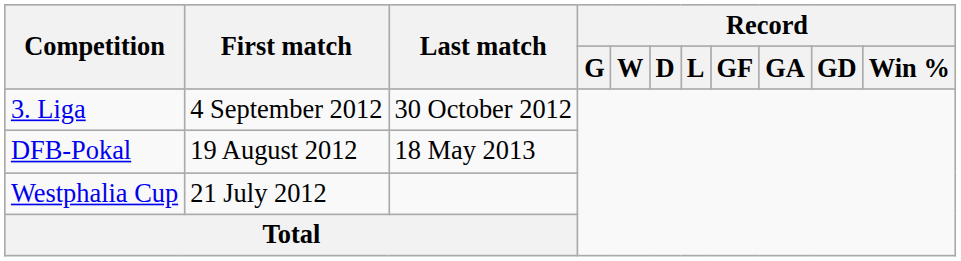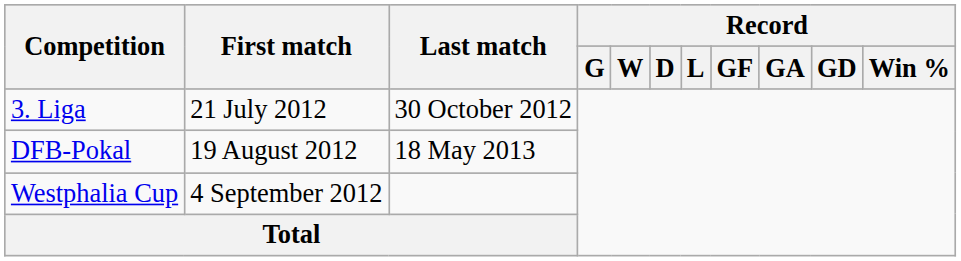 <table class="wikitable" style="text-align: center">
 <tr>
 <th rowspan="2">Competition</th>
 <th rowspan="2">First match</th>
 <th rowspan="2">Last match</th>
 <th colspan="8">Record</th>
 </tr>
 <tr>
 <th>G</th>
 <th>W</th>
 <th>D</th>
 <th>L</th>
 <th>GF</th>
 <th>GA</th>
 <th>GD</th>
 <th>Win %</th>
 </tr>
 <tr>
 <td align=left><a href='#'>3. Liga</a></td>
-<td align=left>4 September 2012</td>
+<td align=left>21 July 2012</td>
 <td align=left>30 October 2012<br></td>
 </tr>
 <tr>
 <td align=left><a href='#'>DFB-Pokal</a></td>
 <td align=left>19 August 2012</td>
 <td align=left>18 May 2013<br></td>
 </tr>
 <tr>
 <td align=left><a href='#'>Westphalia Cup</a></td>
-<td align=left>21 July 2012</td>
+<td align=left>4 September 2012</td>
 <td align=left><br></td>
 </tr>
 <tr>
 <th colspan="3">Total<br></th>
 </tr>
 </table>
